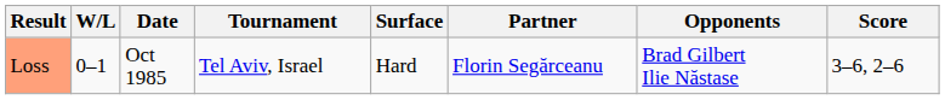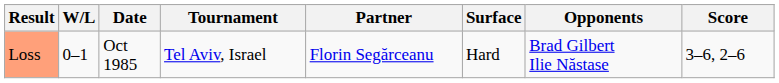 <table class="sortable wikitable">
 <tr>
 <th style="width:40px">Result</th>
 <th style="width:30px" class="unsortable">W/L</th>
 <th style="width:50px">Date</th>
 <th style="width:130px">Tournament</th>
+<th style="width:140px">Partner</th>
 <th style="width:50px">Surface</th>
-<th style="width:140px">Partner</th>
 <th style="width:140px">Opponents</th>
 <th style="width:80px" class="unsortable">Score</th>
 </tr>
 <tr>
 <td style="background:#ffa07a;">Loss</td>
 <td>0–1</td>
 <td>Oct 1985</td>
 <td><a href='#'>Tel Aviv</a>, Israel</td>
+<td> <a href='#'>Florin Segărceanu</a></td>
 <td>Hard</td>
-<td> <a href='#'>Florin Segărceanu</a></td>
 <td> <a href='#'>Brad Gilbert</a> <br>  <a href='#'>Ilie Năstase</a></td>
 <td>3–6, 2–6</td>
 </tr>
 </table>
